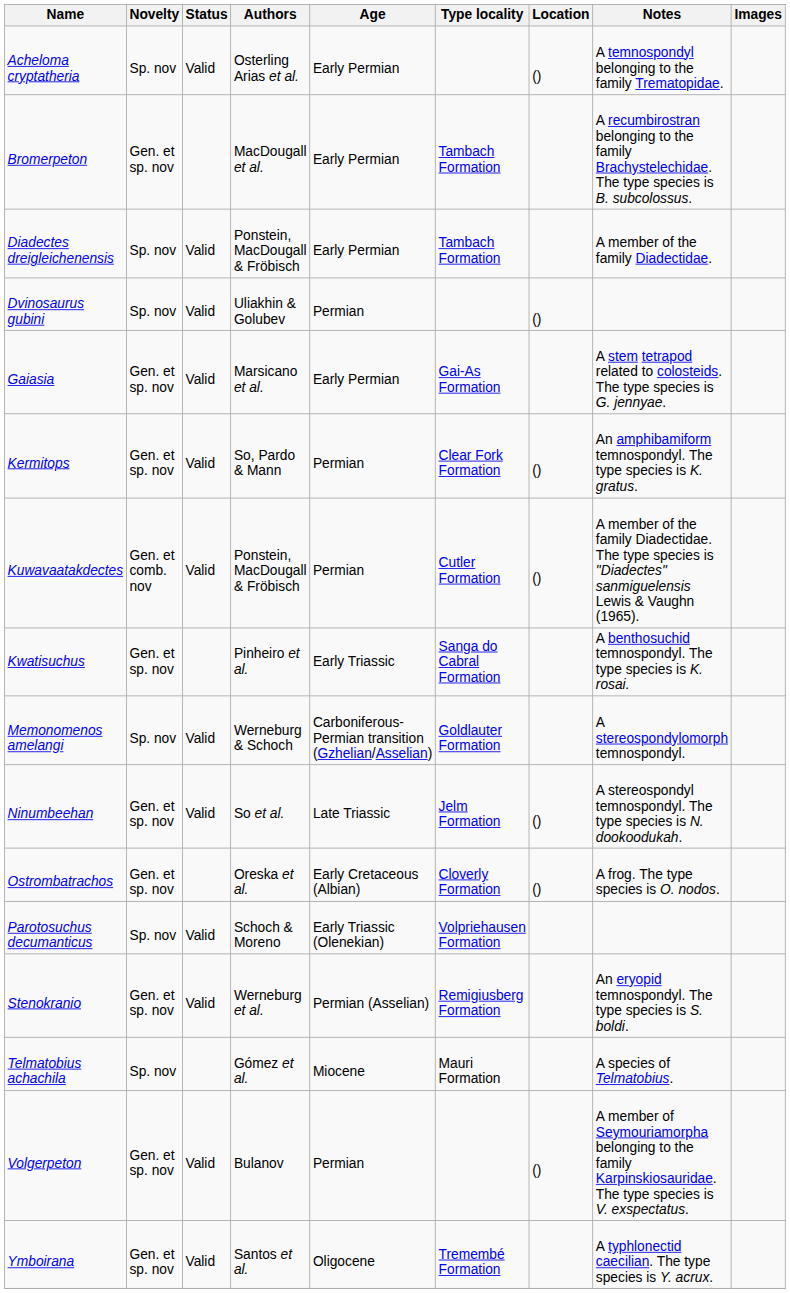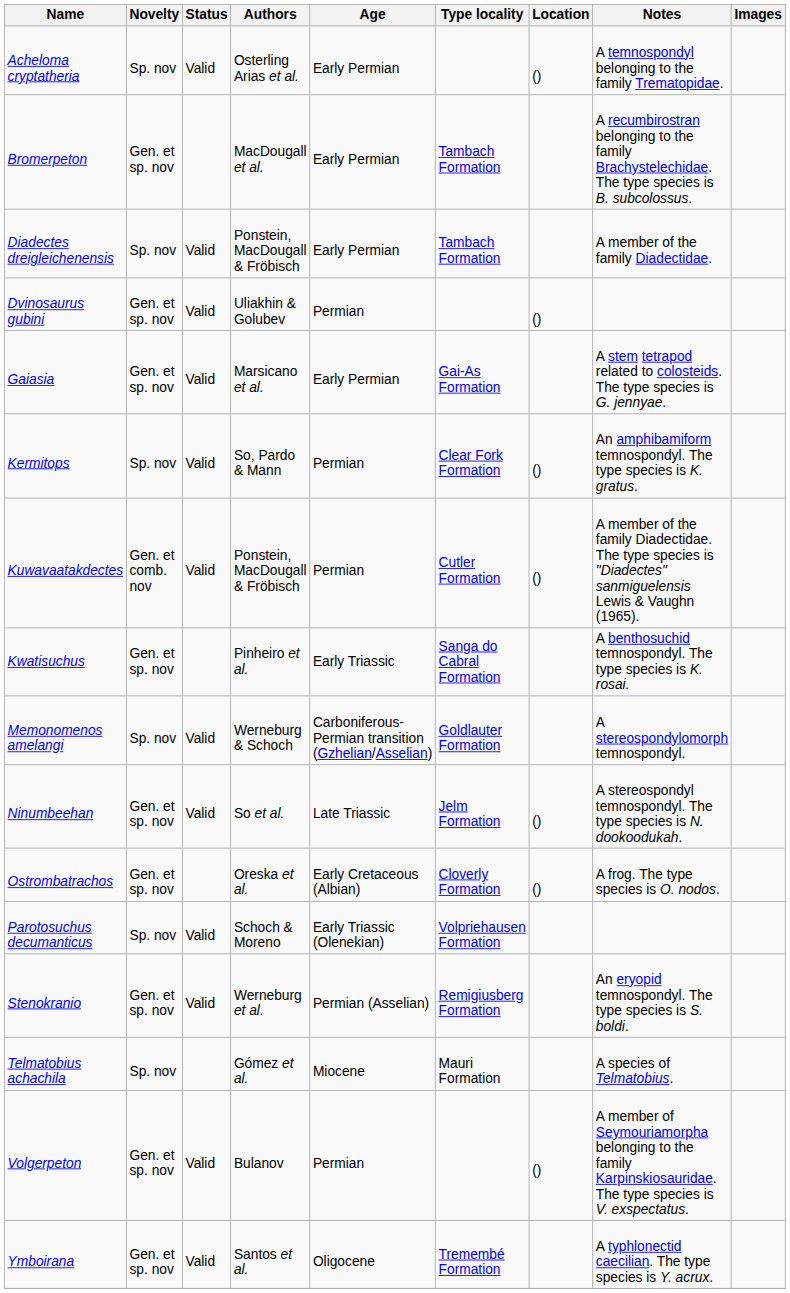 <table class="wikitable sortable" align="center" width="100%">
 <tr>
 <th>Name</th>
 <th>Novelty</th>
 <th>Status</th>
 <th>Authors</th>
 <th>Age</th>
 <th>Type locality</th>
 <th>Location</th>
 <th>Notes</th>
 <th>Images</th>
 </tr>
 <tr>
 <td><br><em><a href='#'>Acheloma cryptatheria</a></em></td>
 <td><br>Sp. nov</td>
 <td><br>Valid</td>
 <td><br>Osterling Arias <em>et al.</em></td>
 <td><br>Early Permian</td>
 <td></td>
 <td><br><br>()</td>
 <td><br>A <a href='#'>temnospondyl</a> belonging to the family <a href='#'>Trematopidae</a>.</td>
 <td></td>
 </tr>
 <tr>
 <td><br><em><a href='#'>Bromerpeton</a></em></td>
 <td><br>Gen. et sp. nov</td>
 <td></td>
 <td><br>MacDougall <em>et al.</em></td>
 <td><br>Early Permian</td>
 <td><br><a href='#'>Tambach Formation</a></td>
 <td><br></td>
 <td><br>A <a href='#'>recumbirostran</a> belonging to the family <a href='#'>Brachystelechidae</a>. The type species is <em>B. subcolossus</em>.</td>
 <td></td>
 </tr>
 <tr>
 <td><br><em><a href='#'>Diadectes dreigleichenensis</a></em></td>
 <td><br>Sp. nov</td>
 <td><br>Valid</td>
 <td><br>Ponstein, MacDougall & Fröbisch</td>
 <td><br>Early Permian</td>
 <td><br><a href='#'>Tambach Formation</a></td>
 <td><br></td>
 <td><br>A member of the family <a href='#'>Diadectidae</a>.</td>
 <td></td>
 </tr>
 <tr>
 <td><br><em><a href='#'>Dvinosaurus gubini</a></em></td>
-<td><br>Sp. nov</td>
+<td><br>Gen. et sp. nov</td>
 <td><br>Valid</td>
 <td><br>Uliakhin & Golubev</td>
 <td><br>Permian</td>
 <td></td>
 <td><br><br>()</td>
 <td></td>
 <td></td>
 </tr>
 <tr>
 <td><br><em><a href='#'>Gaiasia</a></em></td>
 <td><br>Gen. et sp. nov</td>
 <td><br>Valid</td>
 <td><br>Marsicano <em>et al.</em></td>
 <td><br>Early Permian</td>
 <td><br><a href='#'>Gai-As Formation</a></td>
 <td><br></td>
 <td><br>A <a href='#'>stem</a> <a href='#'>tetrapod</a> related to <a href='#'>colosteids</a>. The type species is <em>G. jennyae</em>.</td>
 <td></td>
 </tr>
 <tr>
 <td><br><em><a href='#'>Kermitops</a></em></td>
-<td><br>Gen. et sp. nov</td>
+<td><br>Sp. nov</td>
 <td><br>Valid</td>
 <td><br>So, Pardo & Mann</td>
 <td><br>Permian</td>
 <td><br><a href='#'>Clear Fork Formation</a></td>
 <td><br><br>()</td>
 <td><br>An <a href='#'>amphibamiform</a> temnospondyl. The type species is <em>K. gratus</em>.</td>
 <td></td>
 </tr>
 <tr>
 <td><br><em><a href='#'>Kuwavaatakdectes</a></em></td>
 <td><br>Gen. et comb. nov</td>
 <td><br>Valid</td>
 <td><br>Ponstein, MacDougall & Fröbisch</td>
 <td><br>Permian</td>
 <td><br><a href='#'>Cutler Formation</a></td>
 <td><br><br>()</td>
 <td><br>A member of the family Diadectidae. The type species is <em>"Diadectes" sanmiguelensis</em> Lewis & Vaughn (1965).</td>
 <td></td>
 </tr>
 <tr>
 <td><em><a href='#'>Kwatisuchus</a></em></td>
 <td>Gen. et sp. nov</td>
 <td></td>
 <td>Pinheiro <em>et al.</em></td>
 <td>Early Triassic</td>
 <td><a href='#'>Sanga do Cabral Formation</a></td>
 <td></td>
 <td>A <a href='#'>benthosuchid</a> temnospondyl. The type species is <em>K. rosai.</em></td>
 <td></td>
 </tr>
 <tr>
 <td><br><em><a href='#'>Memonomenos amelangi</a></em></td>
 <td><br>Sp. nov</td>
 <td><br>Valid</td>
 <td><br>Werneburg & Schoch</td>
 <td><br>Carboniferous-Permian transition (<a href='#'>Gzhelian</a>/<a href='#'>Asselian</a>)</td>
 <td><br><a href='#'>Goldlauter Formation</a></td>
 <td><br></td>
 <td><br>A <a href='#'>stereospondylomorph</a> temnospondyl.</td>
 <td></td>
 </tr>
 <tr>
 <td><br><em><a href='#'>Ninumbeehan</a></em></td>
 <td><br>Gen. et sp. nov</td>
 <td><br>Valid</td>
 <td><br>So <em>et al.</em></td>
 <td><br>Late Triassic</td>
 <td><br><a href='#'>Jelm Formation</a></td>
 <td><br><br>()</td>
 <td><br>A stereospondyl temnospondyl. The type species is <em>N. dookoodukah</em>.</td>
 <td></td>
 </tr>
 <tr>
 <td><br><em><a href='#'>Ostrombatrachos</a></em></td>
 <td><br>Gen. et sp. nov</td>
 <td></td>
 <td><br>Oreska <em>et al.</em></td>
 <td><br>Early Cretaceous (Albian)</td>
 <td><br><a href='#'>Cloverly Formation</a></td>
 <td><br><br>()</td>
 <td><br>A frog. The type species is <em>O. nodos</em>.</td>
 <td></td>
 </tr>
 <tr>
 <td><br><em><a href='#'>Parotosuchus decumanticus</a></em></td>
 <td><br>Sp. nov</td>
 <td><br>Valid</td>
 <td><br>Schoch & Moreno</td>
 <td><br>Early Triassic (Olenekian)</td>
 <td><br><a href='#'>Volpriehausen Formation</a></td>
 <td><br></td>
 <td></td>
 <td></td>
 </tr>
 <tr>
 <td><br><em><a href='#'>Stenokranio</a></em></td>
 <td><br>Gen. et sp. nov</td>
 <td><br>Valid</td>
 <td><br>Werneburg <em>et al.</em></td>
 <td><br>Permian (Asselian)</td>
 <td><br><a href='#'>Remigiusberg Formation</a></td>
 <td><br></td>
 <td><br>An <a href='#'>eryopid</a> temnospondyl. The type species is <em>S. boldi</em>.</td>
 <td></td>
 </tr>
 <tr>
 <td><br><em><a href='#'>Telmatobius achachila</a></em></td>
 <td><br>Sp. nov</td>
 <td></td>
 <td><br>Gómez <em>et al.</em></td>
 <td><br>Miocene</td>
 <td><br>Mauri Formation</td>
 <td><br></td>
 <td><br>A species of <em><a href='#'>Telmatobius</a></em>.</td>
 <td></td>
 </tr>
 <tr>
 <td><br><em><a href='#'>Volgerpeton</a></em></td>
 <td><br>Gen. et sp. nov</td>
 <td><br>Valid</td>
 <td><br>Bulanov</td>
 <td><br>Permian</td>
 <td></td>
 <td><br><br>()</td>
 <td><br>A member of <a href='#'>Seymouriamorpha</a> belonging to the family <a href='#'>Karpinskiosauridae</a>. The type species is <em>V. exspectatus</em>.</td>
 <td></td>
 </tr>
 <tr>
 <td><br><em><a href='#'>Ymboirana</a></em></td>
 <td><br>Gen. et sp. nov</td>
 <td><br>Valid</td>
 <td><br>Santos <em>et al.</em></td>
 <td><br>Oligocene</td>
 <td><br><a href='#'>Tremembé Formation</a></td>
 <td><br></td>
 <td><br>A <a href='#'>typhlonectid</a> <a href='#'>caecilian</a>. The type species is <em>Y. acrux</em>.</td>
 <td></td>
 </tr>
 <tr>
 </tr>
 </table>
